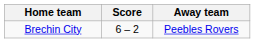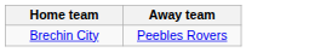 <table class="wikitable" style="text-align: center">
 <tr>
 <th width=140>Home team</th>
-<th width=70>Score</th>
 <th width=140>Away team</th>
 </tr>
 <tr>
 <td><a href='#'>Brechin City</a></td>
-<td>6 – 2</td>
 <td><a href='#'>Peebles Rovers</a></td>
 </tr>
 </table>
